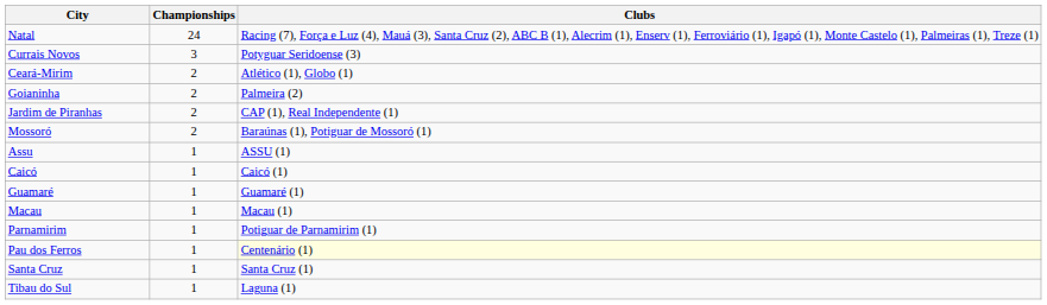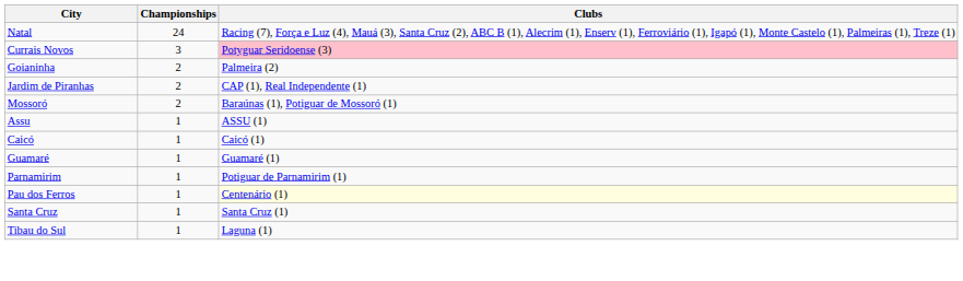 <table class="wikitable">
 <tr>
 <th style="width:180px">City</th>
 <th>Championships</th>
 <th>Clubs</th>
 </tr>
 <tr>
 <td> <a href='#'>Natal</a></td>
 <td align="center">24</td>
 <td><a href='#'>Racing</a> (7), <a href='#'>Força e Luz</a> (4), <a href='#'>Mauá</a> (3), <a href='#'>Santa Cruz</a> (2), <a href='#'>ABC B</a> (1), <a href='#'>Alecrim</a> (1), <a href='#'>Enserv</a> (1), <a href='#'>Ferroviário</a> (1), <a href='#'>Igapó</a> (1), <a href='#'>Monte Castelo</a> (1), <a href='#'>Palmeiras</a> (1), <a href='#'>Treze</a> (1)</td>
 </tr>
 <tr>
 <td> <a href='#'>Currais Novos</a></td>
 <td align="center">3</td>
-<td><a href='#'>Potyguar Seridoense</a> (3)</td>
-</tr>
-<tr>
-<td> <a href='#'>Ceará-Mirim</a></td>
-<td align="center">2</td>
-<td><a href='#'>Atlético</a> (1), <a href='#'>Globo</a> (1)</td>
+<td style="background: pink;"><a href='#'>Potyguar Seridoense</a> (3)</td>
 </tr>
 <tr>
 <td> <a href='#'>Goianinha</a></td>
 <td align="center">2</td>
 <td><a href='#'>Palmeira</a> (2)</td>
 </tr>
 <tr>
 <td> <a href='#'>Jardim de Piranhas</a></td>
 <td align="center">2</td>
 <td><a href='#'>CAP</a> (1), <a href='#'>Real Independente</a> (1)</td>
 </tr>
 <tr>
 <td> <a href='#'>Mossoró</a></td>
 <td align="center">2</td>
 <td><a href='#'>Baraúnas</a> (1), <a href='#'>Potiguar de Mossoró</a> (1)</td>
 </tr>
 <tr>
 <td> <a href='#'>Assu</a></td>
 <td align="center">1</td>
 <td><a href='#'>ASSU</a> (1)</td>
 </tr>
 <tr>
 <td> <a href='#'>Caicó</a></td>
 <td align="center">1</td>
 <td><a href='#'>Caicó</a> (1)</td>
 </tr>
 <tr>
 <td> <a href='#'>Guamaré</a></td>
 <td align="center">1</td>
 <td><a href='#'>Guamaré</a> (1)</td>
 </tr>
 <tr>
-<td> <a href='#'>Macau</a></td>
-<td align="center">1</td>
-<td><a href='#'>Macau</a> (1)</td>
-</tr>
-<tr>
 <td> <a href='#'>Parnamirim</a></td>
 <td align="center">1</td>
 <td><a href='#'>Potiguar de Parnamirim</a> (1)</td>
 </tr>
 <tr>
 <td> <a href='#'>Pau dos Ferros</a></td>
 <td align="center">1</td>
 <td style="background: lightyellow;"><a href='#'>Centenário</a> (1)</td>
 </tr>
 <tr>
 <td> <a href='#'>Santa Cruz</a></td>
 <td align="center">1</td>
 <td><a href='#'>Santa Cruz</a> (1)</td>
 </tr>
 <tr>
 <td> <a href='#'>Tibau do Sul</a></td>
 <td align="center">1</td>
 <td><a href='#'>Laguna</a> (1)</td>
 </tr>
 </table>
